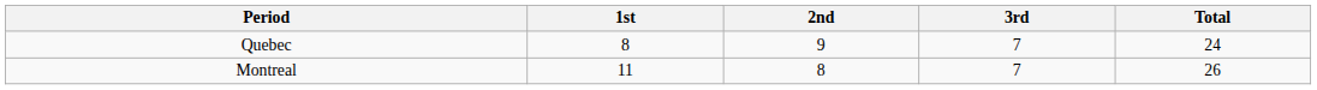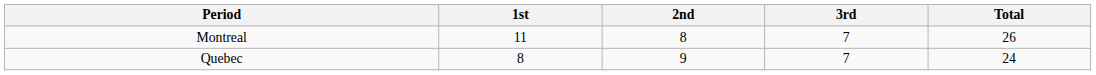 <table class="wikitable" style="width:100%;text-align: center;">
 <tr>
 <th style="width:40%;">Period</th>
 <th style="width:15%;">1st</th>
 <th style="width:15%;">2nd</th>
 <th style="width:15%;">3rd</th>
 <th style="width:15%;">Total</th>
 </tr>
 <tr>
+<td>Montreal</td>
+<td>11</td>
+<td>8</td>
+<td>7</td>
+<td>26</td>
+</tr>
+<tr>
 <td>Quebec</td>
 <td>8</td>
 <td>9</td>
 <td>7</td>
 <td>24</td>
 </tr>
-<tr>
-<td>Montreal</td>
-<td>11</td>
-<td>8</td>
-<td>7</td>
-<td>26</td>
-</tr>
 </table>
